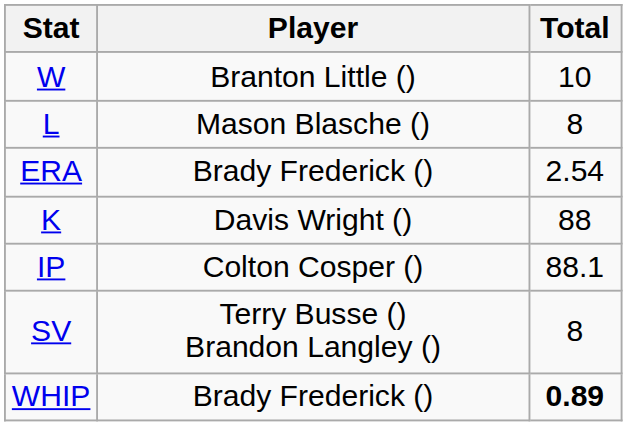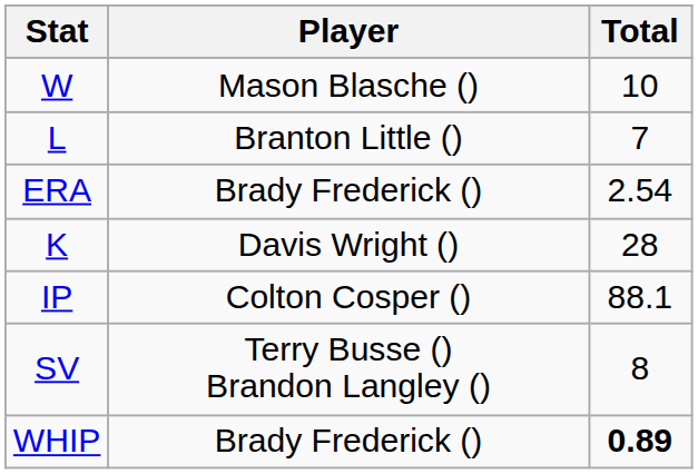 <table class="wikitable" style="text-align:center;">
 <tr>
 <th style="width:15%;">Stat</th>
 <th>Player</th>
 <th style="width:15%;">Total</th>
 </tr>
 <tr>
 <td><a href='#'>W</a></td>
-<td>Branton Little ()</td>
+<td>Mason Blasche ()</td>
 <td>10</td>
 </tr>
 <tr>
 <td><a href='#'>L</a></td>
-<td>Mason Blasche ()</td>
-<td>8</td>
+<td>Branton Little ()</td>
+<td>7</td>
 </tr>
 <tr>
 <td><a href='#'>ERA</a></td>
 <td>Brady Frederick ()</td>
 <td>2.54</td>
 </tr>
 <tr>
 <td><a href='#'>K</a></td>
 <td>Davis Wright ()</td>
-<td>88</td>
+<td>28</td>
 </tr>
 <tr>
 <td><a href='#'>IP</a></td>
 <td>Colton Cosper ()</td>
 <td>88.1</td>
 </tr>
 <tr>
 <td><a href='#'>SV</a></td>
 <td>Terry Busse ()<br>Brandon Langley ()</td>
 <td>8</td>
 </tr>
 <tr>
 <td><a href='#'>WHIP</a></td>
 <td>Brady Frederick ()</td>
 <td><strong>0.89</strong></td>
 </tr>
 </table>
